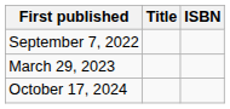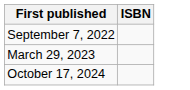 <table class="wikitable">
 <tr>
 <th>First published</th>
-<th>Title</th>
 <th>ISBN</th>
 </tr>
 <tr>
 <td>September 7, 2022</td>
-<td><br></td>
 <td><small></small></td>
 </tr>
 <tr>
 <td>March 29, 2023</td>
-<td></td>
 <td><small></small></td>
 </tr>
 <tr>
 <td>October 17, 2024</td>
-<td></td>
 <td><small></small></td>
 </tr>
 </table>
